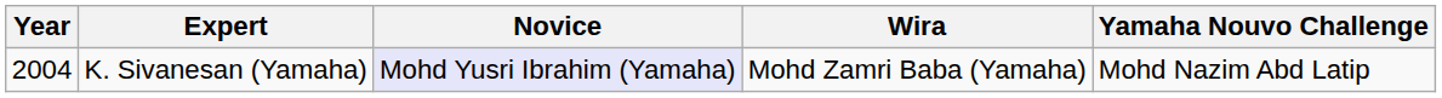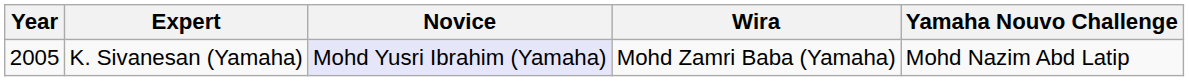 <table class="wikitable">
 <tr>
 <th>Year</th>
 <th>Expert</th>
 <th>Novice</th>
 <th>Wira</th>
 <th>Yamaha Nouvo Challenge</th>
 </tr>
 <tr>
-<td>2004</td>
+<td>2005</td>
 <td>K. Sivanesan (Yamaha)</td>
 <td style="background: lavender;">Mohd Yusri Ibrahim (Yamaha)</td>
 <td>Mohd Zamri Baba (Yamaha)</td>
 <td>Mohd Nazim Abd Latip</td>
 </tr>
 </table>
